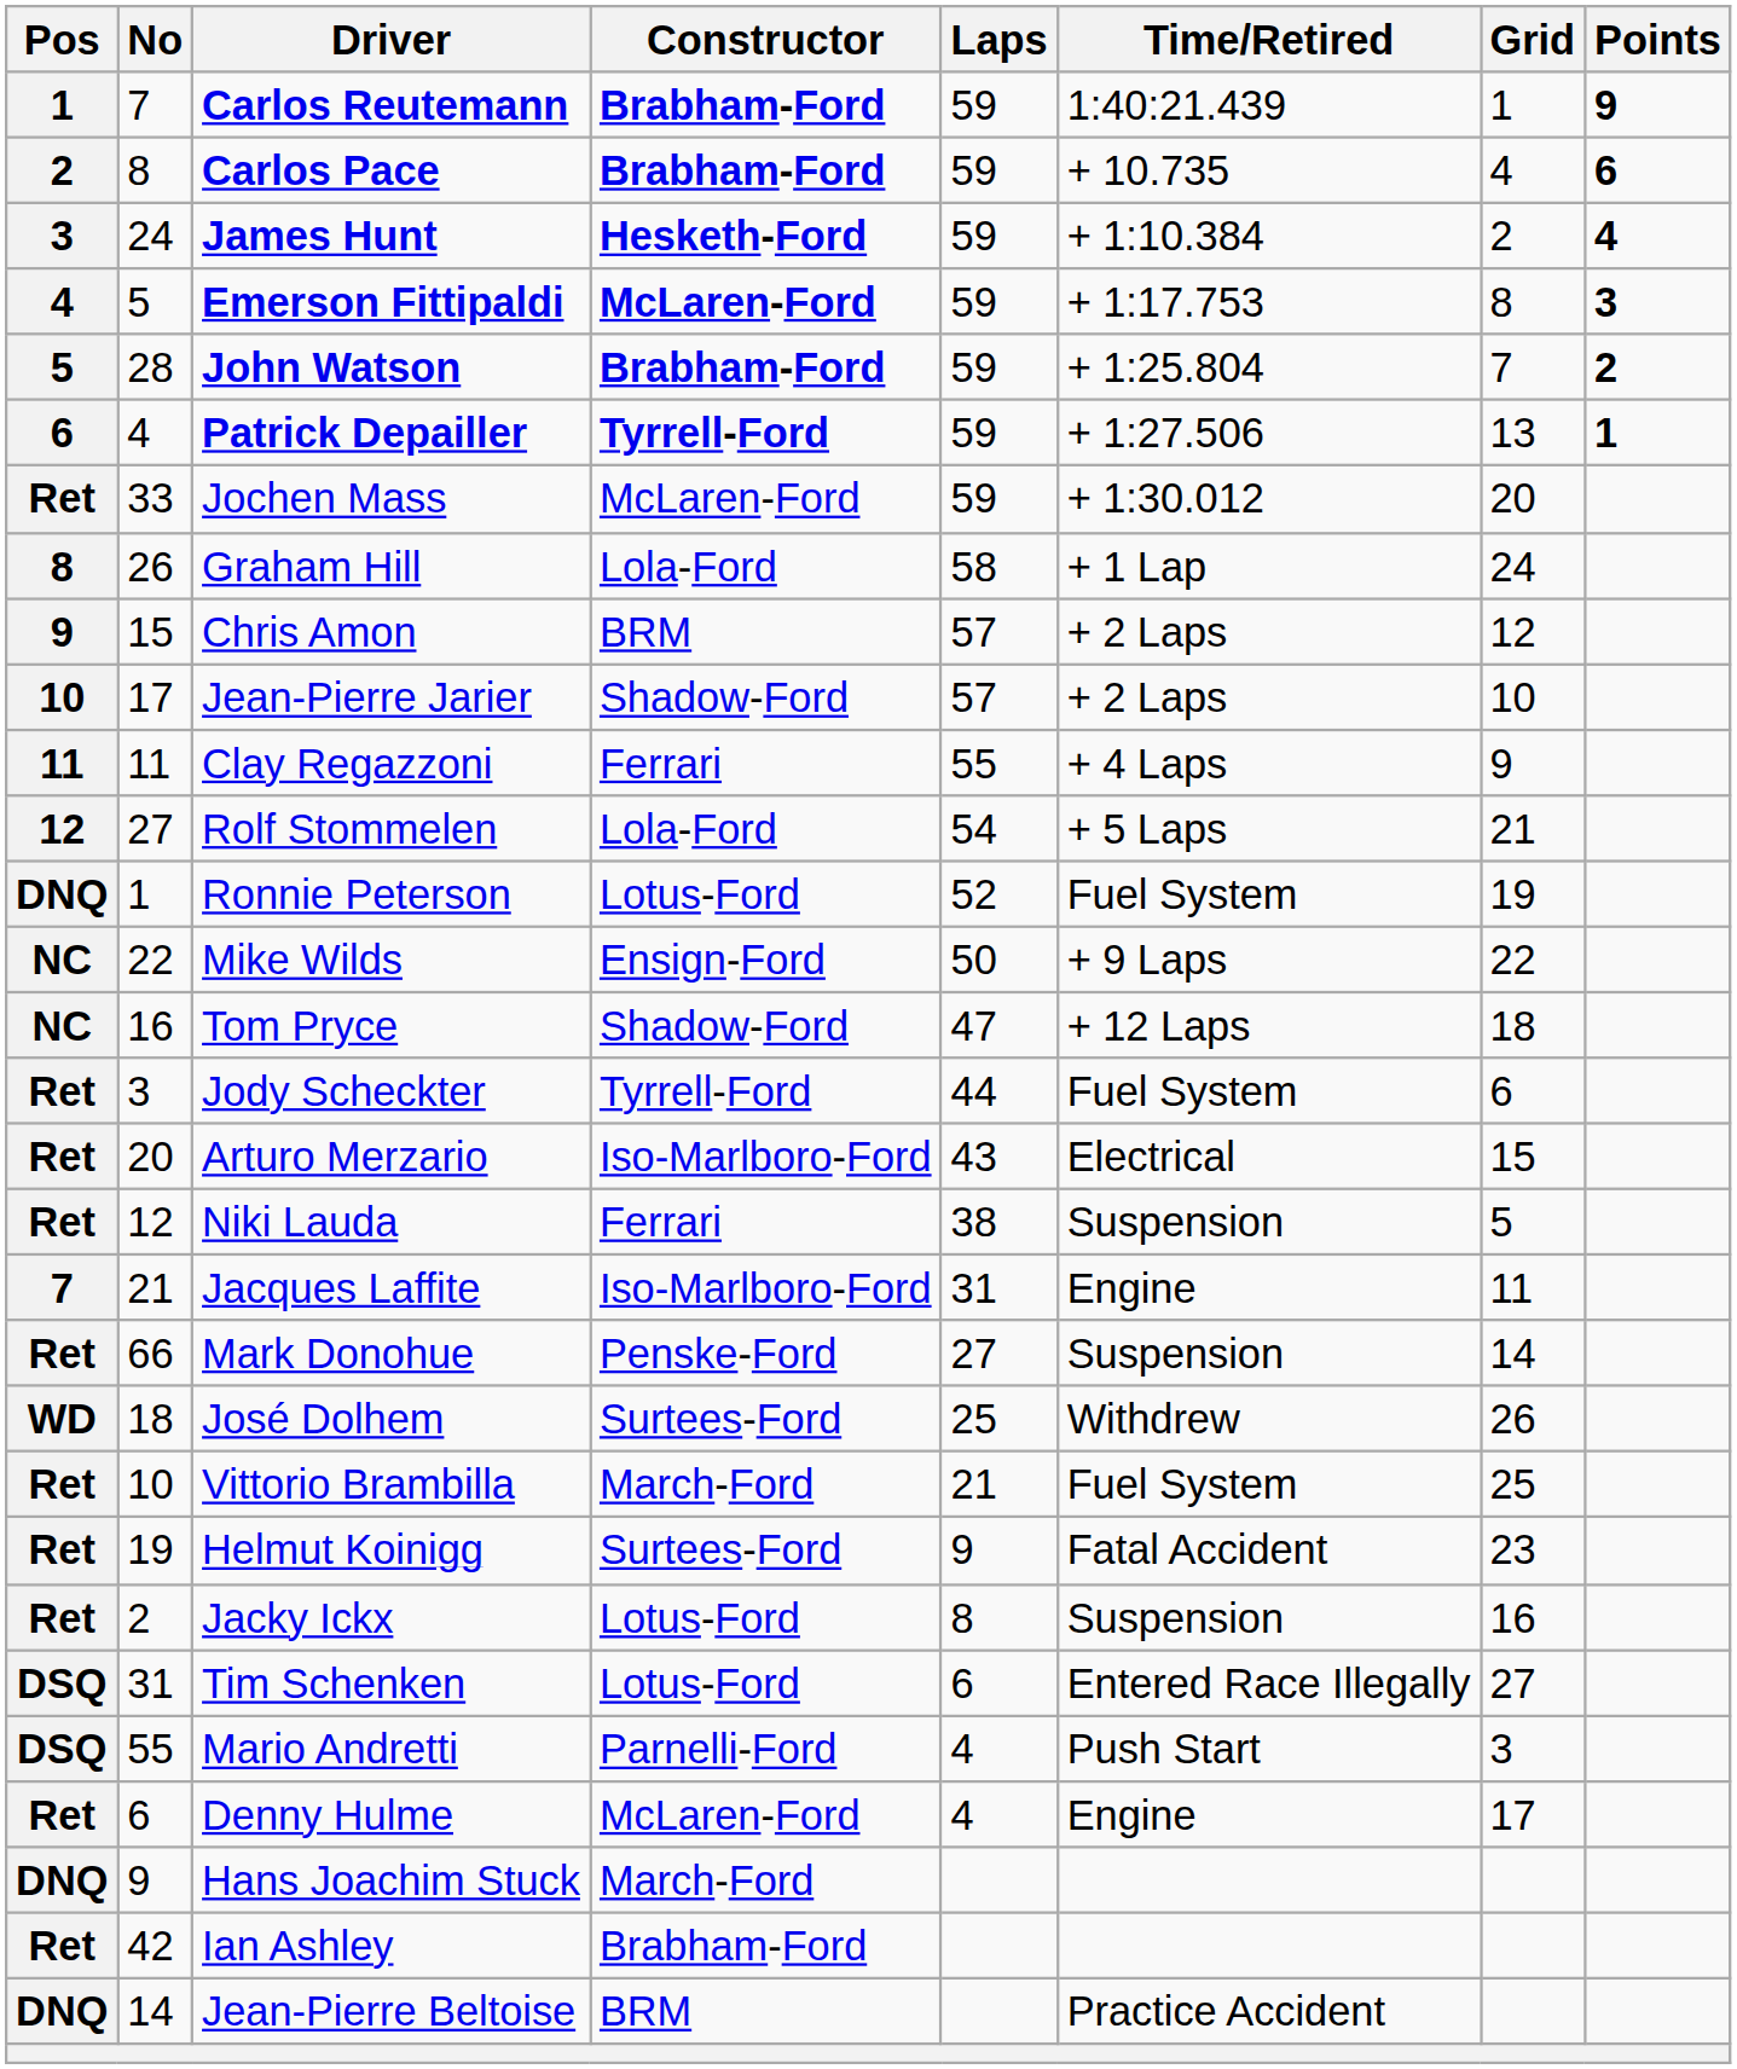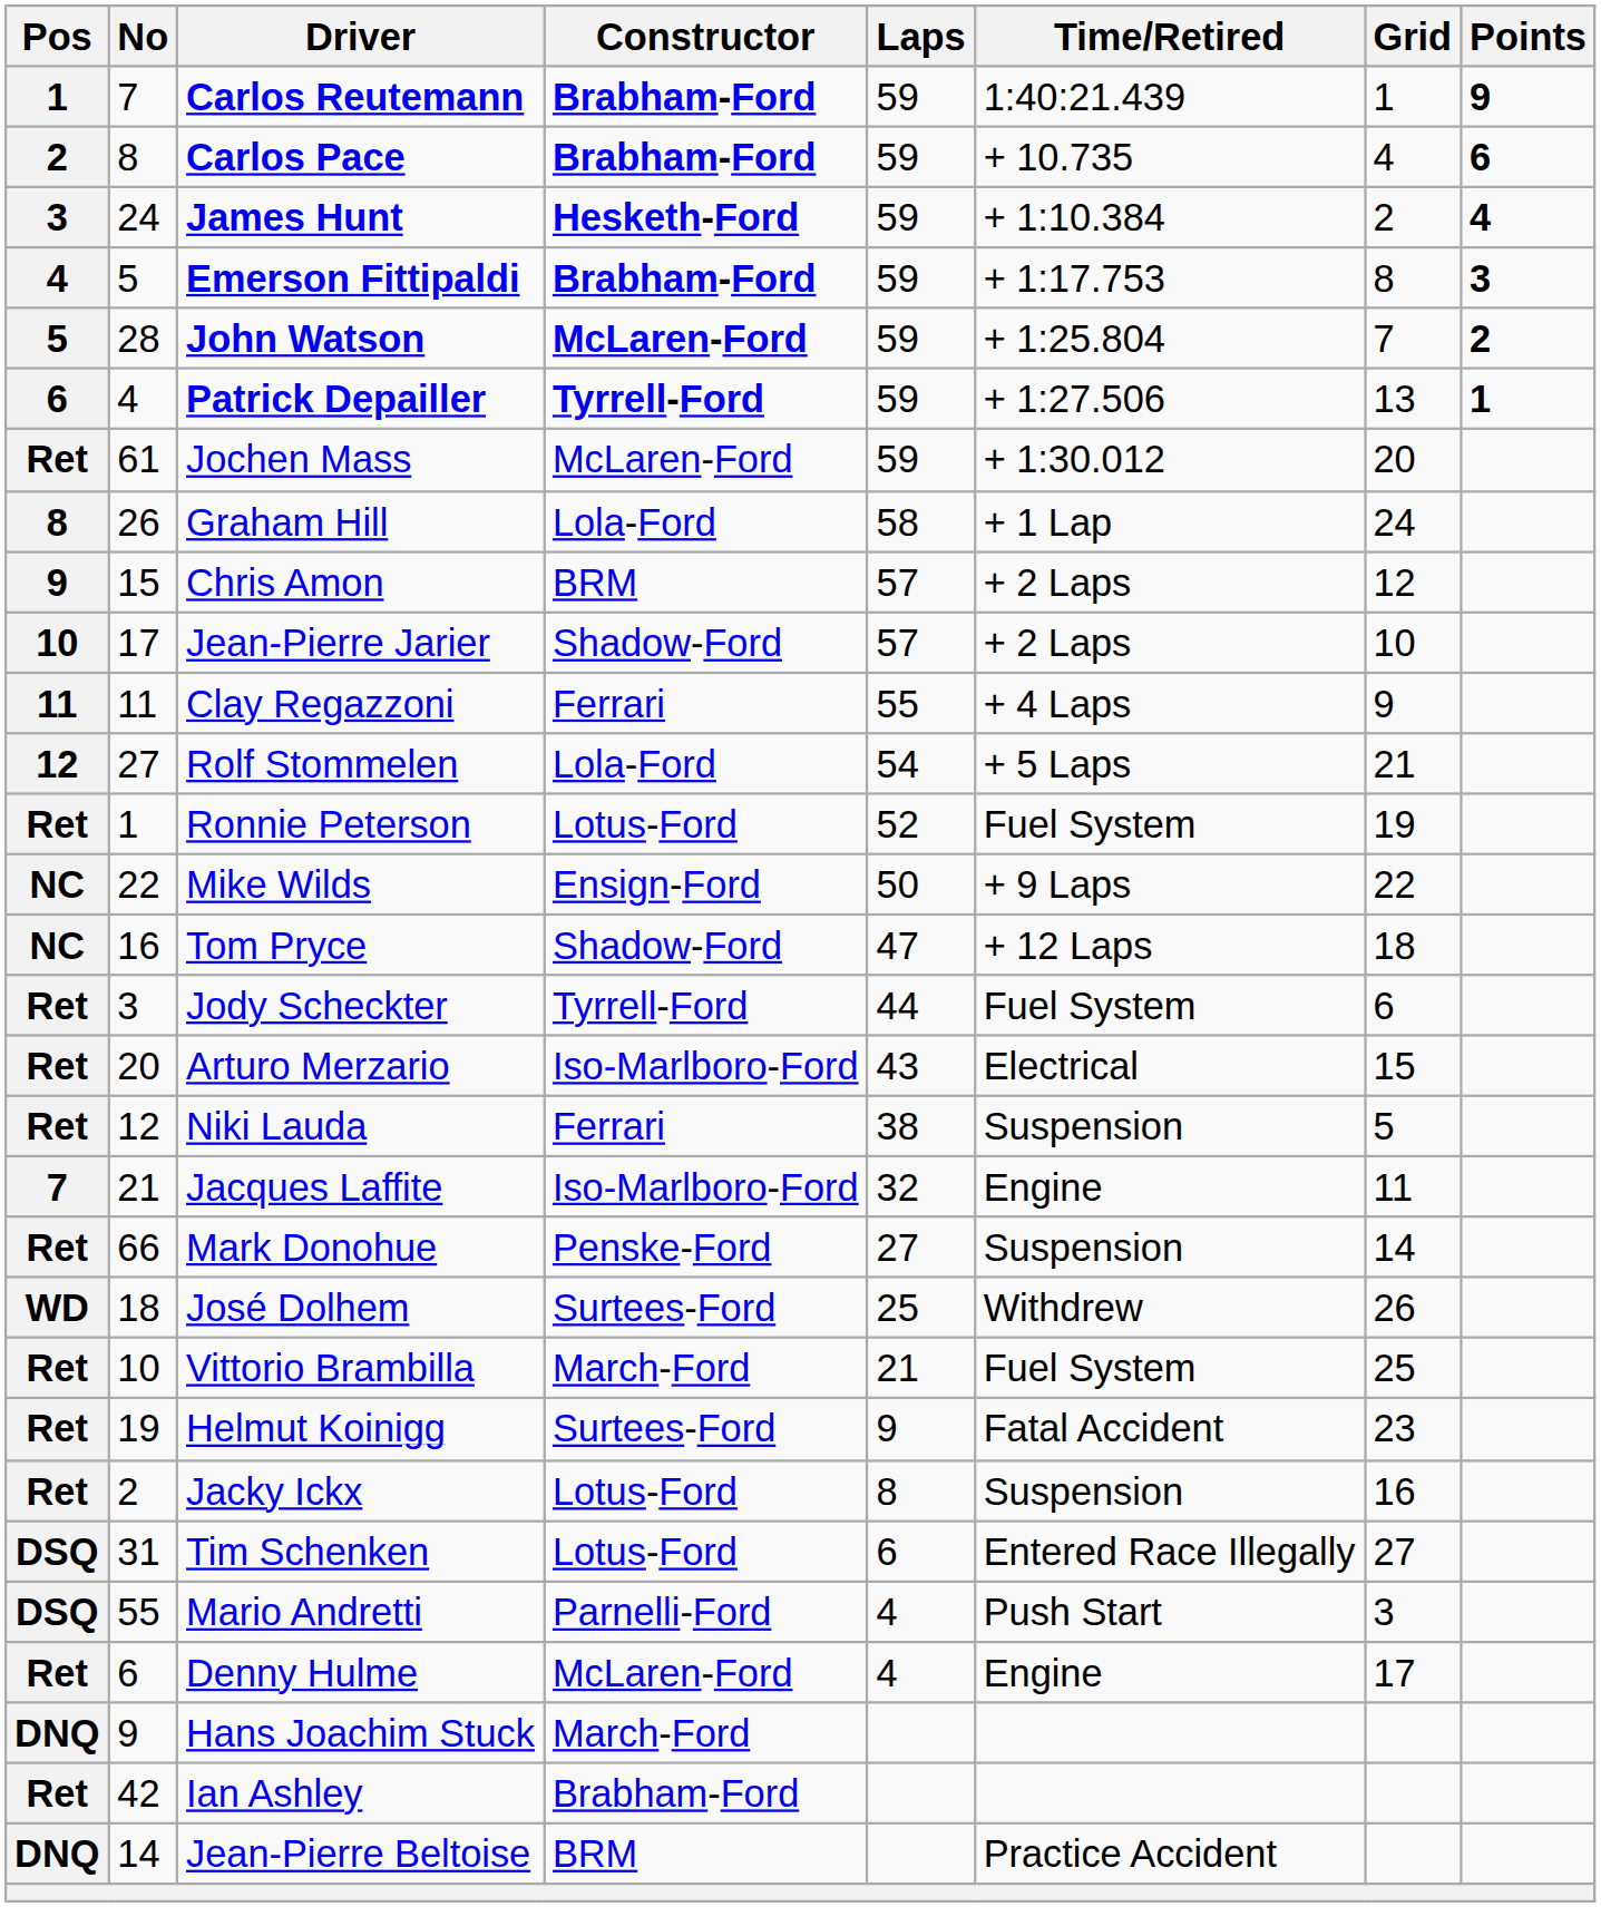 <table class="wikitable" style="font-size: 95%;">
 <tr>
 <th>Pos</th>
 <th>No</th>
 <th>Driver</th>
 <th>Constructor</th>
 <th>Laps</th>
 <th>Time/Retired</th>
 <th>Grid</th>
 <th>Points</th>
 </tr>
 <tr>
 <th>1</th>
 <td>7</td>
 <td> <strong><a href='#'>Carlos Reutemann</a></strong></td>
 <td><strong><a href='#'>Brabham</a>-<a href='#'>Ford</a></strong></td>
 <td>59</td>
 <td>1:40:21.439</td>
 <td>1</td>
 <td><strong>9</strong></td>
 </tr>
 <tr>
 <th>2</th>
 <td>8</td>
 <td> <strong><a href='#'>Carlos Pace</a></strong></td>
 <td><strong><a href='#'>Brabham</a>-<a href='#'>Ford</a></strong></td>
 <td>59</td>
 <td>+ 10.735</td>
 <td>4</td>
 <td><strong>6</strong></td>
 </tr>
 <tr>
 <th>3</th>
 <td>24</td>
 <td> <strong><a href='#'>James Hunt</a></strong></td>
 <td><strong><a href='#'>Hesketh</a>-<a href='#'>Ford</a></strong></td>
 <td>59</td>
 <td>+ 1:10.384</td>
 <td>2</td>
 <td><strong>4</strong></td>
 </tr>
 <tr>
 <th>4</th>
 <td>5</td>
 <td> <strong><a href='#'>Emerson Fittipaldi</a></strong></td>
-<td><strong><a href='#'>McLaren</a>-<a href='#'>Ford</a></strong></td>
+<td><strong><a href='#'>Brabham</a>-<a href='#'>Ford</a></strong></td>
 <td>59</td>
 <td>+ 1:17.753</td>
 <td>8</td>
 <td><strong>3</strong></td>
 </tr>
 <tr>
 <th>5</th>
 <td>28</td>
 <td> <strong><a href='#'>John Watson</a></strong></td>
-<td><strong><a href='#'>Brabham</a>-<a href='#'>Ford</a></strong></td>
+<td><strong><a href='#'>McLaren</a>-<a href='#'>Ford</a></strong></td>
 <td>59</td>
 <td>+ 1:25.804</td>
 <td>7</td>
 <td><strong>2</strong></td>
 </tr>
 <tr>
 <th>6</th>
 <td>4</td>
 <td> <strong><a href='#'>Patrick Depailler</a></strong></td>
 <td><strong><a href='#'>Tyrrell</a>-<a href='#'>Ford</a></strong></td>
 <td>59</td>
 <td>+ 1:27.506</td>
 <td>13</td>
 <td><strong>1</strong></td>
 </tr>
 <tr>
 <th>Ret</th>
-<td>33</td>
+<td>61</td>
 <td> <a href='#'>Jochen Mass</a></td>
 <td><a href='#'>McLaren</a>-<a href='#'>Ford</a></td>
 <td>59</td>
 <td>+ 1:30.012</td>
 <td>20</td>
 <td> </td>
 </tr>
 <tr>
 <th>8</th>
 <td>26</td>
 <td> <a href='#'>Graham Hill</a></td>
 <td><a href='#'>Lola</a>-<a href='#'>Ford</a></td>
 <td>58</td>
 <td>+ 1 Lap</td>
 <td>24</td>
 <td> </td>
 </tr>
 <tr>
 <th>9</th>
 <td>15</td>
 <td> <a href='#'>Chris Amon</a></td>
 <td><a href='#'>BRM</a></td>
 <td>57</td>
 <td>+ 2 Laps</td>
 <td>12</td>
 <td> </td>
 </tr>
 <tr>
 <th>10</th>
 <td>17</td>
 <td> <a href='#'>Jean-Pierre Jarier</a></td>
 <td><a href='#'>Shadow</a>-<a href='#'>Ford</a></td>
 <td>57</td>
 <td>+ 2 Laps</td>
 <td>10</td>
 <td> </td>
 </tr>
 <tr>
 <th>11</th>
 <td>11</td>
 <td> <a href='#'>Clay Regazzoni</a></td>
 <td><a href='#'>Ferrari</a></td>
 <td>55</td>
 <td>+ 4 Laps</td>
 <td>9</td>
 <td> </td>
 </tr>
 <tr>
 <th>12</th>
 <td>27</td>
 <td> <a href='#'>Rolf Stommelen</a></td>
 <td><a href='#'>Lola</a>-<a href='#'>Ford</a></td>
 <td>54</td>
 <td>+ 5 Laps</td>
 <td>21</td>
 <td> </td>
 </tr>
 <tr>
-<th>DNQ</th>
+<th>Ret</th>
 <td>1</td>
 <td> <a href='#'>Ronnie Peterson</a></td>
 <td><a href='#'>Lotus</a>-<a href='#'>Ford</a></td>
 <td>52</td>
 <td>Fuel System</td>
 <td>19</td>
 <td> </td>
 </tr>
 <tr>
 <th>NC</th>
 <td>22</td>
 <td> <a href='#'>Mike Wilds</a></td>
 <td><a href='#'>Ensign</a>-<a href='#'>Ford</a></td>
 <td>50</td>
 <td>+ 9 Laps</td>
 <td>22</td>
 <td> </td>
 </tr>
 <tr>
 <th>NC</th>
 <td>16</td>
 <td> <a href='#'>Tom Pryce</a></td>
 <td><a href='#'>Shadow</a>-<a href='#'>Ford</a></td>
 <td>47</td>
 <td>+ 12 Laps</td>
 <td>18</td>
 <td> </td>
 </tr>
 <tr>
 <th>Ret</th>
 <td>3</td>
 <td> <a href='#'>Jody Scheckter</a></td>
 <td><a href='#'>Tyrrell</a>-<a href='#'>Ford</a></td>
 <td>44</td>
 <td>Fuel System</td>
 <td>6</td>
 <td> </td>
 </tr>
 <tr>
 <th>Ret</th>
 <td>20</td>
 <td> <a href='#'>Arturo Merzario</a></td>
 <td><a href='#'>Iso-Marlboro</a>-<a href='#'>Ford</a></td>
 <td>43</td>
 <td>Electrical</td>
 <td>15</td>
 <td> </td>
 </tr>
 <tr>
 <th>Ret</th>
 <td>12</td>
 <td> <a href='#'>Niki Lauda</a></td>
 <td><a href='#'>Ferrari</a></td>
 <td>38</td>
 <td>Suspension</td>
 <td>5</td>
 <td> </td>
 </tr>
 <tr>
 <th>7</th>
 <td>21</td>
 <td> <a href='#'>Jacques Laffite</a></td>
 <td><a href='#'>Iso-Marlboro</a>-<a href='#'>Ford</a></td>
-<td>31</td>
+<td>32</td>
 <td>Engine</td>
 <td>11</td>
 <td> </td>
 </tr>
 <tr>
 <th>Ret</th>
 <td>66</td>
 <td> <a href='#'>Mark Donohue</a></td>
 <td><a href='#'>Penske</a>-<a href='#'>Ford</a></td>
 <td>27</td>
 <td>Suspension</td>
 <td>14</td>
 <td> </td>
 </tr>
 <tr>
 <th>WD</th>
 <td>18</td>
 <td> <a href='#'>José Dolhem</a></td>
 <td><a href='#'>Surtees</a>-<a href='#'>Ford</a></td>
 <td>25</td>
 <td>Withdrew</td>
 <td>26</td>
 <td> </td>
 </tr>
 <tr>
 <th>Ret</th>
 <td>10</td>
 <td> <a href='#'>Vittorio Brambilla</a></td>
 <td><a href='#'>March</a>-<a href='#'>Ford</a></td>
 <td>21</td>
 <td>Fuel System</td>
 <td>25</td>
 <td> </td>
 </tr>
 <tr>
 <th>Ret</th>
 <td>19</td>
 <td> <a href='#'>Helmut Koinigg</a></td>
 <td><a href='#'>Surtees</a>-<a href='#'>Ford</a></td>
 <td>9</td>
 <td>Fatal Accident</td>
 <td>23</td>
 <td> </td>
 </tr>
 <tr>
 <th>Ret</th>
 <td>2</td>
 <td> <a href='#'>Jacky Ickx</a></td>
 <td><a href='#'>Lotus</a>-<a href='#'>Ford</a></td>
 <td>8</td>
 <td>Suspension</td>
 <td>16</td>
 <td> </td>
 </tr>
 <tr>
 <th>DSQ</th>
 <td>31</td>
 <td> <a href='#'>Tim Schenken</a></td>
 <td><a href='#'>Lotus</a>-<a href='#'>Ford</a></td>
 <td>6</td>
 <td>Entered Race Illegally</td>
 <td>27</td>
 <td> </td>
 </tr>
 <tr>
 <th>DSQ</th>
 <td>55</td>
 <td> <a href='#'>Mario Andretti</a></td>
 <td><a href='#'>Parnelli</a>-<a href='#'>Ford</a></td>
 <td>4</td>
 <td>Push Start</td>
 <td>3</td>
 <td> </td>
 </tr>
 <tr>
 <th>Ret</th>
 <td>6</td>
 <td> <a href='#'>Denny Hulme</a></td>
 <td><a href='#'>McLaren</a>-<a href='#'>Ford</a></td>
 <td>4</td>
 <td>Engine</td>
 <td>17</td>
 <td> </td>
 </tr>
 <tr>
 <th>DNQ</th>
 <td>9</td>
 <td> <a href='#'>Hans Joachim Stuck</a></td>
 <td><a href='#'>March</a>-<a href='#'>Ford</a></td>
 <td> </td>
 <td></td>
 <td></td>
 <td> </td>
 </tr>
 <tr>
 <th>Ret</th>
 <td>42</td>
 <td> <a href='#'>Ian Ashley</a></td>
 <td><a href='#'>Brabham</a>-<a href='#'>Ford</a></td>
 <td> </td>
 <td></td>
 <td></td>
 <td> </td>
 </tr>
 <tr>
 <th>DNQ</th>
 <td>14</td>
 <td> <a href='#'>Jean-Pierre Beltoise</a></td>
 <td><a href='#'>BRM</a></td>
 <td> </td>
 <td>Practice Accident</td>
 <td> </td>
 <td> </td>
 </tr>
 <tr>
 <th colspan="8"></th>
 </tr>
 </table>
